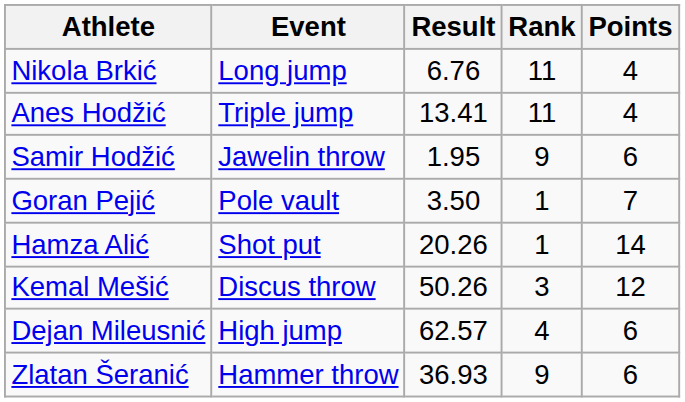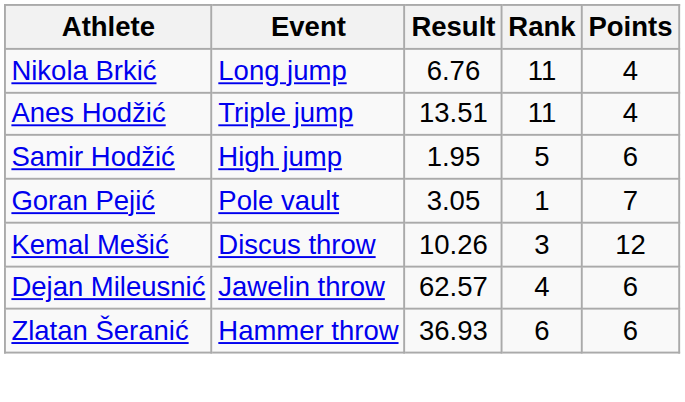 <table class=wikitable style=font-size:90%;text-align:center>
 <tr>
 <th>Athlete</th>
 <th>Event</th>
 <th>Result</th>
 <th>Rank</th>
 <th>Points</th>
 </tr>
 <tr>
 <td align=left><a href='#'>Nikola Brkić</a></td>
 <td align=left><a href='#'>Long jump</a></td>
 <td>6.76</td>
 <td>11</td>
 <td>4</td>
 </tr>
 <tr>
 <td align=left><a href='#'>Anes Hodžić</a></td>
 <td align=left><a href='#'>Triple jump</a></td>
-<td>13.41</td>
+<td>13.51</td>
 <td>11</td>
 <td>4</td>
 </tr>
 <tr>
 <td align=left><a href='#'>Samir Hodžić</a></td>
-<td align=left><a href='#'>Jawelin throw</a></td>
+<td align=left><a href='#'>High jump</a></td>
 <td>1.95</td>
-<td>9</td>
+<td>5</td>
 <td>6</td>
 </tr>
 <tr>
 <td align=left><a href='#'>Goran Pejić</a></td>
 <td align=left><a href='#'>Pole vault</a></td>
-<td>3.50</td>
+<td>3.05</td>
 <td>1</td>
 <td>7</td>
 </tr>
 <tr>
-<td align=left><a href='#'>Hamza Alić</a></td>
-<td align=left><a href='#'>Shot put</a></td>
-<td>20.26</td>
-<td>1</td>
-<td>14</td>
-</tr>
-<tr>
 <td align=left><a href='#'>Kemal Mešić</a></td>
 <td align=left><a href='#'>Discus throw</a></td>
-<td>50.26</td>
+<td>10.26</td>
 <td>3</td>
 <td>12</td>
 </tr>
 <tr>
 <td align=left><a href='#'>Dejan Mileusnić</a></td>
-<td align=left><a href='#'>High jump</a></td>
+<td align=left><a href='#'>Jawelin throw</a></td>
 <td>62.57</td>
 <td>4</td>
 <td>6</td>
 </tr>
 <tr>
 <td align=left><a href='#'>Zlatan Šeranić</a></td>
 <td align=left><a href='#'>Hammer throw</a></td>
 <td>36.93</td>
-<td>9</td>
+<td>6</td>
 <td>6</td>
 </tr>
 </table>
